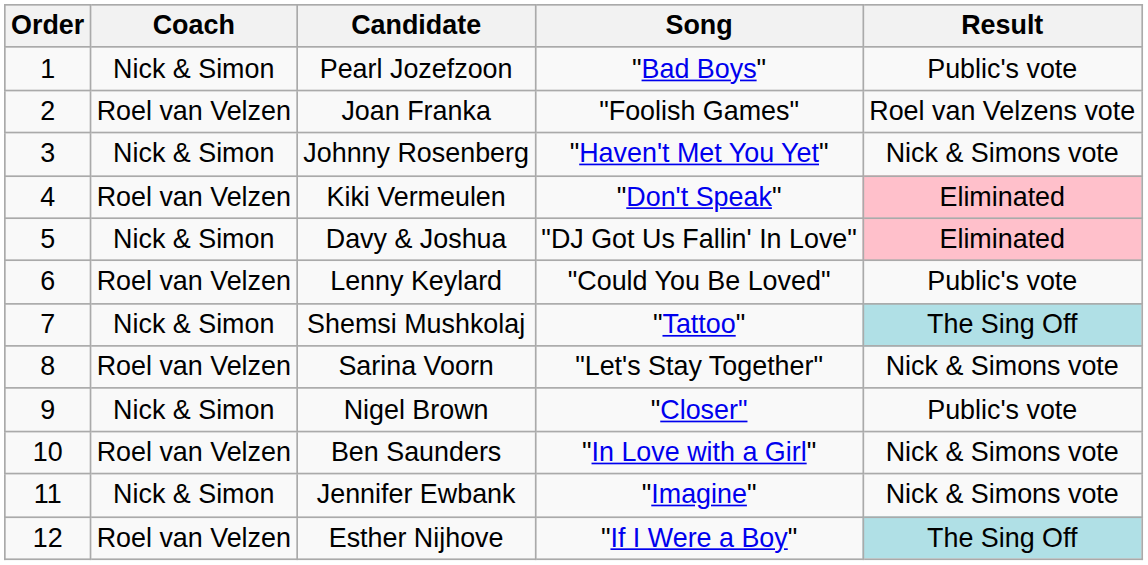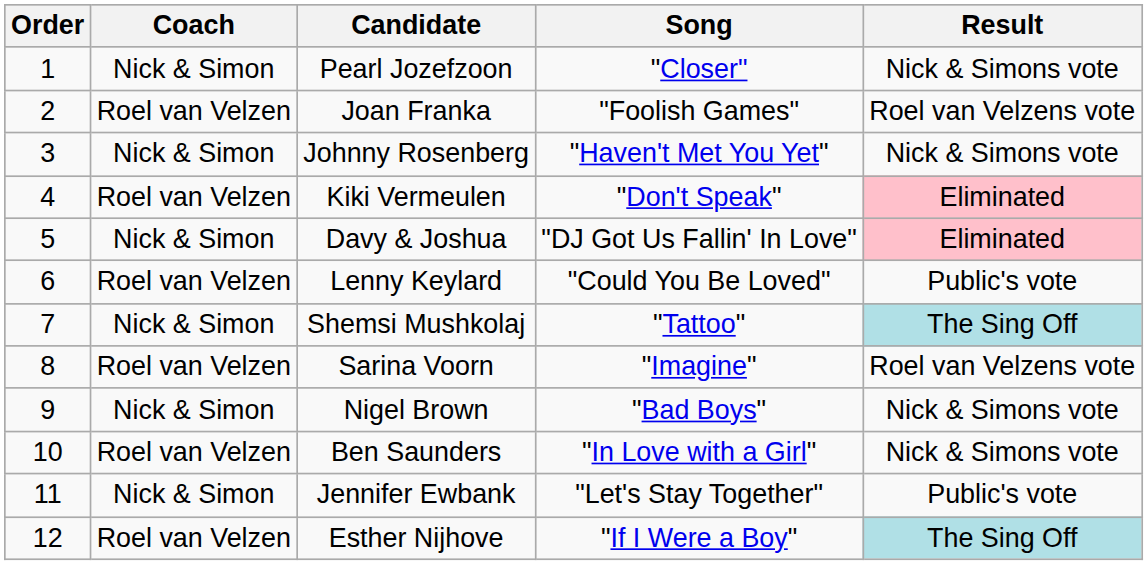 <table class="wikitable" style="text-align: center; width: auto;">
 <tr>
 <th>Order</th>
 <th>Coach</th>
 <th>Candidate</th>
 <th>Song</th>
 <th>Result</th>
 </tr>
 <tr>
 <td>1</td>
 <td>Nick & Simon</td>
 <td>Pearl Jozefzoon</td>
-<td>"<a href='#'>Bad Boys</a>"</td>
-<td>Public's vote</td>
+<td>"<a href='#'>Closer"</a></td>
+<td>Nick & Simons vote</td>
 </tr>
 <tr>
 <td>2</td>
 <td>Roel van Velzen</td>
 <td>Joan Franka</td>
 <td>"Foolish Games"</td>
 <td>Roel van Velzens vote</td>
 </tr>
 <tr>
 <td>3</td>
 <td>Nick & Simon</td>
 <td>Johnny Rosenberg</td>
 <td>"<a href='#'>Haven't Met You Yet</a>"</td>
 <td>Nick & Simons vote</td>
 </tr>
 <tr>
 <td>4</td>
 <td>Roel van Velzen</td>
 <td>Kiki Vermeulen</td>
 <td>"<a href='#'>Don't Speak</a>"</td>
 <td style="background:pink;">Eliminated</td>
 </tr>
 <tr>
 <td>5</td>
 <td>Nick & Simon</td>
 <td>Davy & Joshua</td>
 <td>"DJ Got Us Fallin' In Love"</td>
 <td style="background:pink;">Eliminated</td>
 </tr>
 <tr>
 <td>6</td>
 <td>Roel van Velzen</td>
 <td>Lenny Keylard</td>
 <td>"Could You Be Loved"</td>
 <td>Public's vote</td>
 </tr>
 <tr>
 <td>7</td>
 <td>Nick & Simon</td>
 <td>Shemsi Mushkolaj</td>
 <td>"<a href='#'>Tattoo</a>"</td>
 <td style="background:#B0E0E6;">The Sing Off</td>
 </tr>
 <tr>
 <td>8</td>
 <td>Roel van Velzen</td>
 <td>Sarina Voorn</td>
-<td>"Let's Stay Together"</td>
-<td>Nick & Simons vote</td>
+<td>"<a href='#'>Imagine</a>"</td>
+<td>Roel van Velzens vote</td>
 </tr>
 <tr>
 <td>9</td>
 <td>Nick & Simon</td>
 <td>Nigel Brown</td>
-<td>"<a href='#'>Closer"</a></td>
-<td>Public's vote</td>
+<td>"<a href='#'>Bad Boys</a>"</td>
+<td>Nick & Simons vote</td>
 </tr>
 <tr>
 <td>10</td>
 <td>Roel van Velzen</td>
 <td>Ben Saunders</td>
 <td>"<a href='#'>In Love with a Girl</a>"</td>
 <td>Nick & Simons vote</td>
 </tr>
 <tr>
 <td>11</td>
 <td>Nick & Simon</td>
 <td>Jennifer Ewbank</td>
-<td>"<a href='#'>Imagine</a>"</td>
-<td>Nick & Simons vote</td>
+<td>"Let's Stay Together"</td>
+<td>Public's vote</td>
 </tr>
 <tr>
 <td>12</td>
 <td>Roel van Velzen</td>
 <td>Esther Nijhove</td>
 <td>"<a href='#'>If I Were a Boy</a>"</td>
 <td style="background:#B0E0E6;">The Sing Off</td>
 </tr>
 </table>
